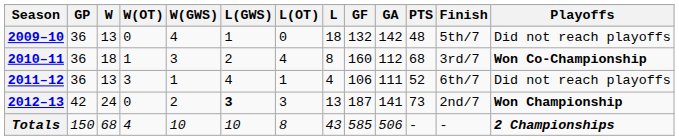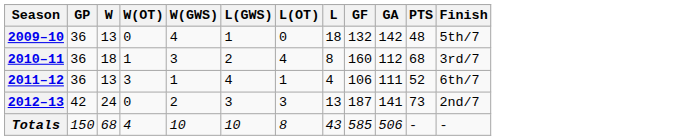 <table class="wikitable">
 <tr style="font-weight:bold; background-color:#dddddd;" |>
 <th>Season</th>
 <th>GP</th>
 <th>W</th>
 <th>W(OT)</th>
 <th>W(GWS)</th>
 <th>L(GWS)</th>
 <th>L(OT)</th>
 <th>L</th>
 <th>GF</th>
 <th>GA</th>
 <th>PTS</th>
 <th>Finish</th>
-<th>Playoffs</th>
 </tr>
 <tr>
 <th><a href='#'>2009–10</a></th>
 <td>36</td>
 <td>13</td>
 <td>0</td>
 <td>4</td>
 <td>1</td>
 <td>0</td>
 <td>18</td>
 <td>132</td>
 <td>142</td>
 <td>48</td>
 <td>5th/7</td>
-<td>Did not reach playoffs</td>
 </tr>
 <tr>
 <th><a href='#'>2010–11</a></th>
 <td>36</td>
 <td>18</td>
 <td>1</td>
 <td>3</td>
 <td>2</td>
 <td>4</td>
 <td>8</td>
 <td>160</td>
 <td>112</td>
 <td>68</td>
 <td>3rd/7</td>
-<td><strong>Won Co-Championship</strong></td>
 </tr>
 <tr>
 <th><a href='#'>2011–12</a></th>
 <td>36</td>
 <td>13</td>
 <td>3</td>
 <td>1</td>
 <td>4</td>
 <td>1</td>
 <td>4</td>
 <td>106</td>
 <td>111</td>
 <td>52</td>
 <td>6th/7</td>
-<td>Did not reach playoffs</td>
 </tr>
 <tr>
 <th><a href='#'>2012–13</a></th>
 <td>42</td>
 <td>24</td>
 <td>0</td>
 <td>2</td>
-<td><strong>3</strong></td>
+<td>3</td>
 <td>3</td>
 <td>13</td>
 <td>187</td>
 <td>141</td>
 <td>73</td>
 <td>2nd/7</td>
-<td><strong>Won Championship</strong></td>
 </tr>
 <tr>
 <th><em>Totals</em></th>
 <td><em>150</em></td>
 <td><em>68</em></td>
 <td><em>4</em></td>
 <td><em>10</em></td>
 <td><em>10</em></td>
 <td><em>8</em></td>
 <td><em>43</em></td>
 <td><em>585</em></td>
 <td><em>506</em></td>
 <td>-</td>
 <td>-</td>
-<td><strong><em>2 Championships</em></strong></td>
 </tr>
 </table>
